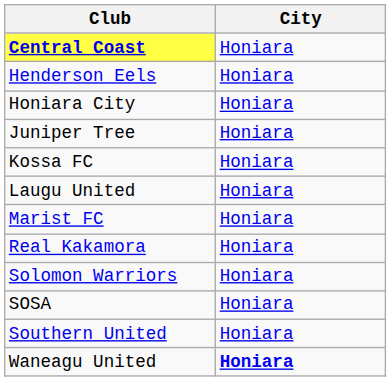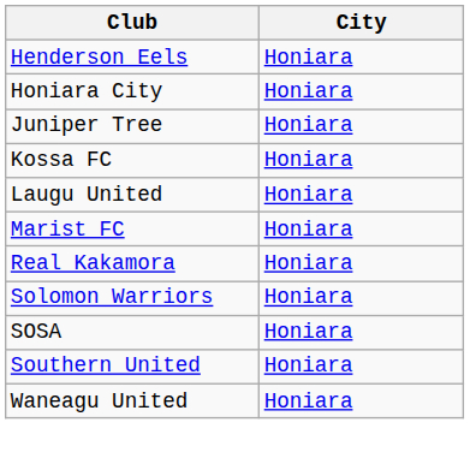 <table class="wikitable">
 <tr>
 <th width="150px">Club</th>
 <th width="120px">City</th>
-</tr>
-<tr>
-<td bgcolor=#ffff44><strong><a href='#'>Central Coast</a></strong></td>
-<td><a href='#'>Honiara</a></td>
 </tr>
 <tr>
 <td><a href='#'>Henderson Eels</a></td>
 <td><a href='#'>Honiara</a></td>
 </tr>
 <tr>
 <td>Honiara City</td>
 <td><a href='#'>Honiara</a></td>
 </tr>
 <tr>
 <td>Juniper Tree</td>
 <td><a href='#'>Honiara</a></td>
 </tr>
 <tr>
 <td>Kossa FC</td>
 <td><a href='#'>Honiara</a></td>
 </tr>
 <tr>
 <td>Laugu United</td>
 <td><a href='#'>Honiara</a></td>
 </tr>
 <tr>
 <td><a href='#'>Marist FC</a></td>
 <td><a href='#'>Honiara</a></td>
 </tr>
 <tr>
 <td><a href='#'>Real Kakamora</a></td>
 <td><a href='#'>Honiara</a></td>
 </tr>
 <tr>
 <td><a href='#'>Solomon Warriors</a></td>
 <td><a href='#'>Honiara</a></td>
 </tr>
 <tr>
 <td>SOSA</td>
 <td><a href='#'>Honiara</a></td>
 </tr>
 <tr>
 <td><a href='#'>Southern United</a></td>
 <td><a href='#'>Honiara</a></td>
 </tr>
 <tr>
 <td>Waneagu United</td>
-<td><strong><a href='#'>Honiara</a></strong></td>
+<td><a href='#'>Honiara</a></td>
 </tr>
 </table>
